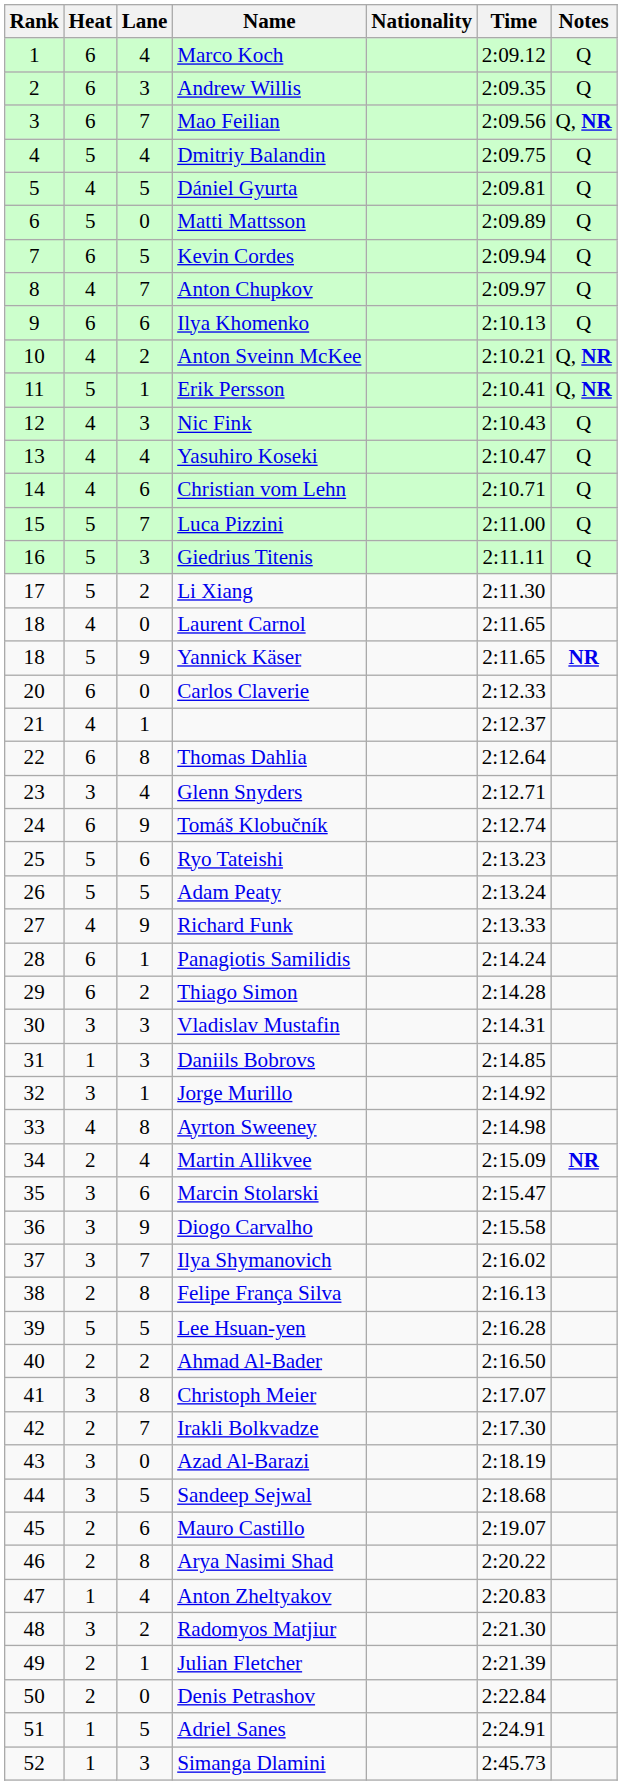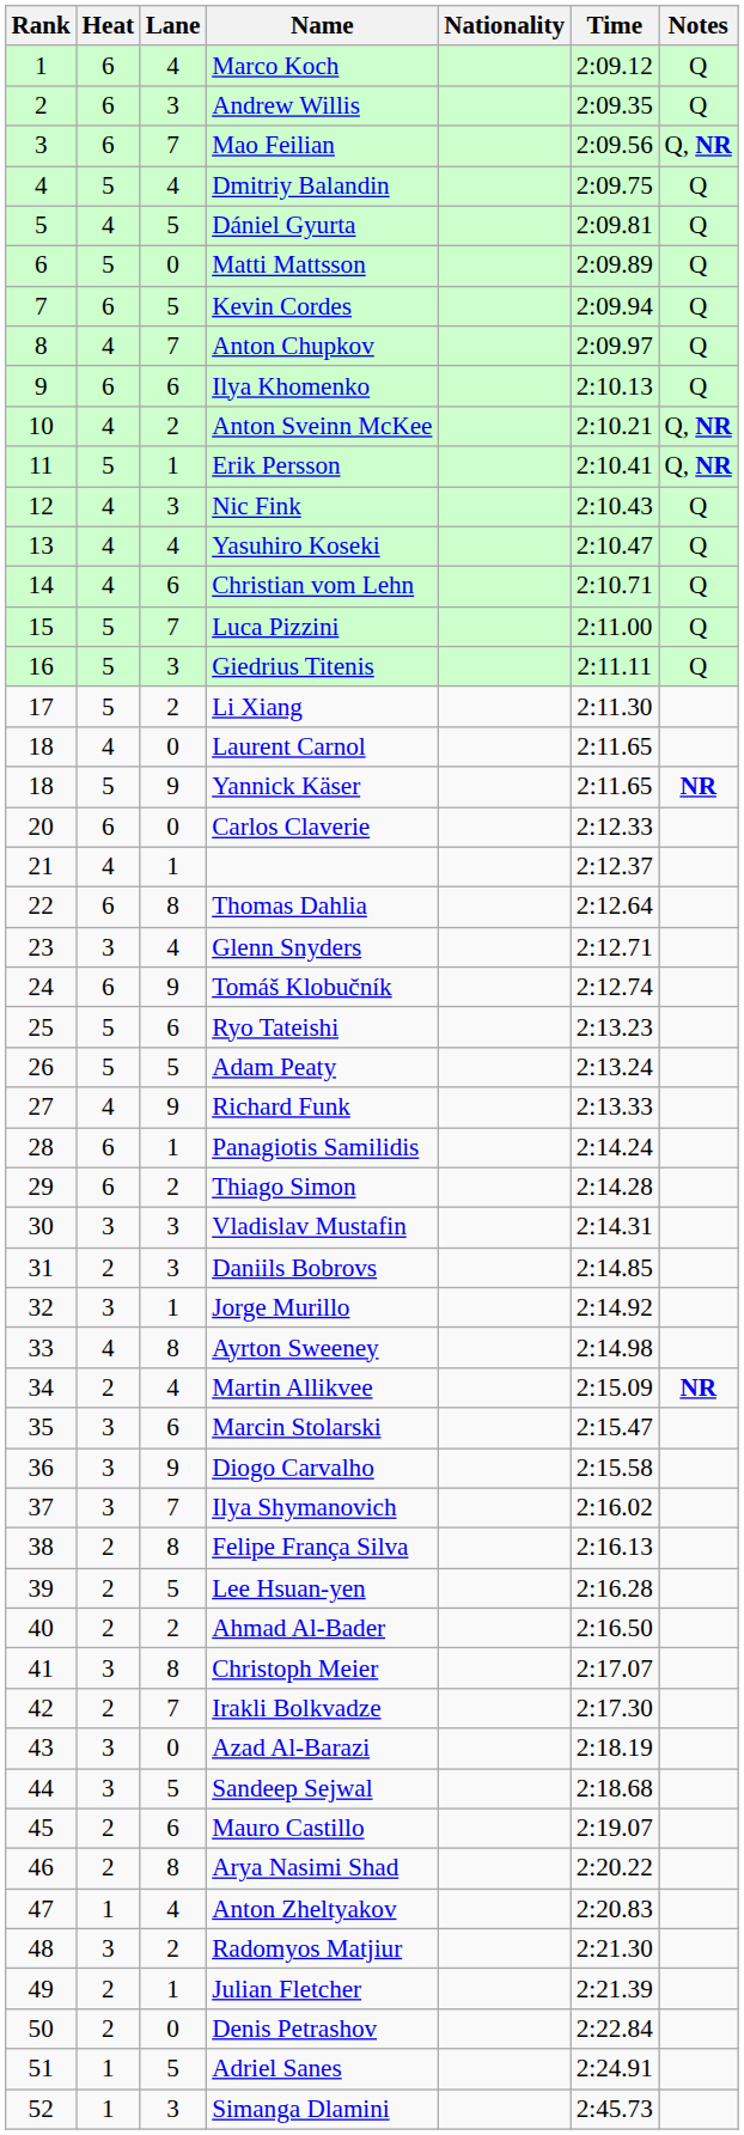 <table class="wikitable sortable" style="text-align:center">
 <tr>
 <th>Rank</th>
 <th>Heat</th>
 <th>Lane</th>
 <th>Name</th>
 <th>Nationality</th>
 <th>Time</th>
 <th>Notes</th>
 </tr>
 <tr bgcolor=ccffcc>
 <td>1</td>
 <td>6</td>
 <td>4</td>
 <td align=left><a href='#'>Marco Koch</a></td>
 <td align=left></td>
 <td>2:09.12</td>
 <td>Q</td>
 </tr>
 <tr bgcolor=ccffcc>
 <td>2</td>
 <td>6</td>
 <td>3</td>
 <td align=left><a href='#'>Andrew Willis</a></td>
 <td align=left></td>
 <td>2:09.35</td>
 <td>Q</td>
 </tr>
 <tr bgcolor=ccffcc>
 <td>3</td>
 <td>6</td>
 <td>7</td>
 <td align=left><a href='#'>Mao Feilian</a></td>
 <td align=left></td>
 <td>2:09.56</td>
 <td>Q, <strong><a href='#'>NR</a></strong></td>
 </tr>
 <tr bgcolor=ccffcc>
 <td>4</td>
 <td>5</td>
 <td>4</td>
 <td align=left><a href='#'>Dmitriy Balandin</a></td>
 <td align=left></td>
 <td>2:09.75</td>
 <td>Q</td>
 </tr>
 <tr bgcolor=ccffcc>
 <td>5</td>
 <td>4</td>
 <td>5</td>
 <td align=left><a href='#'>Dániel Gyurta</a></td>
 <td align=left></td>
 <td>2:09.81</td>
 <td>Q</td>
 </tr>
 <tr bgcolor=ccffcc>
 <td>6</td>
 <td>5</td>
 <td>0</td>
 <td align=left><a href='#'>Matti Mattsson</a></td>
 <td align=left></td>
 <td>2:09.89</td>
 <td>Q</td>
 </tr>
 <tr bgcolor=ccffcc>
 <td>7</td>
 <td>6</td>
 <td>5</td>
 <td align=left><a href='#'>Kevin Cordes</a></td>
 <td align=left></td>
 <td>2:09.94</td>
 <td>Q</td>
 </tr>
 <tr bgcolor=ccffcc>
 <td>8</td>
 <td>4</td>
 <td>7</td>
 <td align=left><a href='#'>Anton Chupkov</a></td>
 <td align=left></td>
 <td>2:09.97</td>
 <td>Q</td>
 </tr>
 <tr bgcolor=ccffcc>
 <td>9</td>
 <td>6</td>
 <td>6</td>
 <td align=left><a href='#'>Ilya Khomenko</a></td>
 <td align=left></td>
 <td>2:10.13</td>
 <td>Q</td>
 </tr>
 <tr bgcolor=ccffcc>
 <td>10</td>
 <td>4</td>
 <td>2</td>
 <td align=left><a href='#'>Anton Sveinn McKee</a></td>
 <td align=left></td>
 <td>2:10.21</td>
 <td>Q, <strong><a href='#'>NR</a></strong></td>
 </tr>
 <tr bgcolor=ccffcc>
 <td>11</td>
 <td>5</td>
 <td>1</td>
 <td align=left><a href='#'>Erik Persson</a></td>
 <td align=left></td>
 <td>2:10.41</td>
 <td>Q, <strong><a href='#'>NR</a></strong></td>
 </tr>
 <tr bgcolor=ccffcc>
 <td>12</td>
 <td>4</td>
 <td>3</td>
 <td align=left><a href='#'>Nic Fink</a></td>
 <td align=left></td>
 <td>2:10.43</td>
 <td>Q</td>
 </tr>
 <tr bgcolor=ccffcc>
 <td>13</td>
 <td>4</td>
 <td>4</td>
 <td align=left><a href='#'>Yasuhiro Koseki</a></td>
 <td align=left></td>
 <td>2:10.47</td>
 <td>Q</td>
 </tr>
 <tr bgcolor=ccffcc>
 <td>14</td>
 <td>4</td>
 <td>6</td>
 <td align=left><a href='#'>Christian vom Lehn</a></td>
 <td align=left></td>
 <td>2:10.71</td>
 <td>Q</td>
 </tr>
 <tr bgcolor=ccffcc>
 <td>15</td>
 <td>5</td>
 <td>7</td>
 <td align=left><a href='#'>Luca Pizzini</a></td>
 <td align=left></td>
 <td>2:11.00</td>
 <td>Q</td>
 </tr>
 <tr bgcolor=ccffcc>
 <td>16</td>
 <td>5</td>
 <td>3</td>
 <td align=left><a href='#'>Giedrius Titenis</a></td>
 <td align=left></td>
 <td>2:11.11</td>
 <td>Q</td>
 </tr>
 <tr>
 <td>17</td>
 <td>5</td>
 <td>2</td>
 <td align=left><a href='#'>Li Xiang</a></td>
 <td align=left></td>
 <td>2:11.30</td>
 <td></td>
 </tr>
 <tr>
 <td>18</td>
 <td>4</td>
 <td>0</td>
 <td align=left><a href='#'>Laurent Carnol</a></td>
 <td align=left></td>
 <td>2:11.65</td>
 <td></td>
 </tr>
 <tr>
 <td>18</td>
 <td>5</td>
 <td>9</td>
 <td align=left><a href='#'>Yannick Käser</a></td>
 <td align=left></td>
 <td>2:11.65</td>
 <td><strong><a href='#'>NR</a></strong></td>
 </tr>
 <tr>
 <td>20</td>
 <td>6</td>
 <td>0</td>
 <td align=left><a href='#'>Carlos Claverie</a></td>
 <td align=left></td>
 <td>2:12.33</td>
 <td></td>
 </tr>
 <tr>
 <td>21</td>
 <td>4</td>
 <td>1</td>
 <td align=left></td>
 <td align=left></td>
 <td>2:12.37</td>
 <td></td>
 </tr>
 <tr>
 <td>22</td>
 <td>6</td>
 <td>8</td>
 <td align=left><a href='#'>Thomas Dahlia</a></td>
 <td align=left></td>
 <td>2:12.64</td>
 <td></td>
 </tr>
 <tr>
 <td>23</td>
 <td>3</td>
 <td>4</td>
 <td align=left><a href='#'>Glenn Snyders</a></td>
 <td align=left></td>
 <td>2:12.71</td>
 <td></td>
 </tr>
 <tr>
 <td>24</td>
 <td>6</td>
 <td>9</td>
 <td align=left><a href='#'>Tomáš Klobučník</a></td>
 <td align=left></td>
 <td>2:12.74</td>
 <td></td>
 </tr>
 <tr>
 <td>25</td>
 <td>5</td>
 <td>6</td>
 <td align=left><a href='#'>Ryo Tateishi</a></td>
 <td align=left></td>
 <td>2:13.23</td>
 <td></td>
 </tr>
 <tr>
 <td>26</td>
 <td>5</td>
 <td>5</td>
 <td align=left><a href='#'>Adam Peaty</a></td>
 <td align=left></td>
 <td>2:13.24</td>
 <td></td>
 </tr>
 <tr>
 <td>27</td>
 <td>4</td>
 <td>9</td>
 <td align=left><a href='#'>Richard Funk</a></td>
 <td align=left></td>
 <td>2:13.33</td>
 <td></td>
 </tr>
 <tr>
 <td>28</td>
 <td>6</td>
 <td>1</td>
 <td align=left><a href='#'>Panagiotis Samilidis</a></td>
 <td align=left></td>
 <td>2:14.24</td>
 <td></td>
 </tr>
 <tr>
 <td>29</td>
 <td>6</td>
 <td>2</td>
 <td align=left><a href='#'>Thiago Simon</a></td>
 <td align=left></td>
 <td>2:14.28</td>
 <td></td>
 </tr>
 <tr>
 <td>30</td>
 <td>3</td>
 <td>3</td>
 <td align=left><a href='#'>Vladislav Mustafin</a></td>
 <td align=left></td>
 <td>2:14.31</td>
 <td></td>
 </tr>
 <tr>
 <td>31</td>
-<td>1</td>
+<td>2</td>
 <td>3</td>
 <td align=left><a href='#'>Daniils Bobrovs</a></td>
 <td align=left></td>
 <td>2:14.85</td>
 <td></td>
 </tr>
 <tr>
 <td>32</td>
 <td>3</td>
 <td>1</td>
 <td align=left><a href='#'>Jorge Murillo</a></td>
 <td align=left></td>
 <td>2:14.92</td>
 <td></td>
 </tr>
 <tr>
 <td>33</td>
 <td>4</td>
 <td>8</td>
 <td align=left><a href='#'>Ayrton Sweeney</a></td>
 <td align=left></td>
 <td>2:14.98</td>
 <td></td>
 </tr>
 <tr>
 <td>34</td>
 <td>2</td>
 <td>4</td>
 <td align=left><a href='#'>Martin Allikvee</a></td>
 <td align=left></td>
 <td>2:15.09</td>
 <td><strong><a href='#'>NR</a></strong></td>
 </tr>
 <tr>
 <td>35</td>
 <td>3</td>
 <td>6</td>
 <td align=left><a href='#'>Marcin Stolarski</a></td>
 <td align=left></td>
 <td>2:15.47</td>
 <td></td>
 </tr>
 <tr>
 <td>36</td>
 <td>3</td>
 <td>9</td>
 <td align=left><a href='#'>Diogo Carvalho</a></td>
 <td align=left></td>
 <td>2:15.58</td>
 <td></td>
 </tr>
 <tr>
 <td>37</td>
 <td>3</td>
 <td>7</td>
 <td align=left><a href='#'>Ilya Shymanovich</a></td>
 <td align=left></td>
 <td>2:16.02</td>
 <td></td>
 </tr>
 <tr>
 <td>38</td>
 <td>2</td>
 <td>8</td>
 <td align=left><a href='#'>Felipe França Silva</a></td>
 <td align=left></td>
 <td>2:16.13</td>
 <td></td>
 </tr>
 <tr>
 <td>39</td>
-<td>5</td>
+<td>2</td>
 <td>5</td>
 <td align=left><a href='#'>Lee Hsuan-yen</a></td>
 <td align=left></td>
 <td>2:16.28</td>
 <td></td>
 </tr>
 <tr>
 <td>40</td>
 <td>2</td>
 <td>2</td>
 <td align=left><a href='#'>Ahmad Al-Bader</a></td>
 <td align=left></td>
 <td>2:16.50</td>
 <td></td>
 </tr>
 <tr>
 <td>41</td>
 <td>3</td>
 <td>8</td>
 <td align=left><a href='#'>Christoph Meier</a></td>
 <td align=left></td>
 <td>2:17.07</td>
 <td></td>
 </tr>
 <tr>
 <td>42</td>
 <td>2</td>
 <td>7</td>
 <td align=left><a href='#'>Irakli Bolkvadze</a></td>
 <td align=left></td>
 <td>2:17.30</td>
 <td></td>
 </tr>
 <tr>
 <td>43</td>
 <td>3</td>
 <td>0</td>
 <td align=left><a href='#'>Azad Al-Barazi</a></td>
 <td align=left></td>
 <td>2:18.19</td>
 <td></td>
 </tr>
 <tr>
 <td>44</td>
 <td>3</td>
 <td>5</td>
 <td align=left><a href='#'>Sandeep Sejwal</a></td>
 <td align=left></td>
 <td>2:18.68</td>
 <td></td>
 </tr>
 <tr>
 <td>45</td>
 <td>2</td>
 <td>6</td>
 <td align=left><a href='#'>Mauro Castillo</a></td>
 <td align=left></td>
 <td>2:19.07</td>
 <td></td>
 </tr>
 <tr>
 <td>46</td>
 <td>2</td>
 <td>8</td>
 <td align=left><a href='#'>Arya Nasimi Shad</a></td>
 <td align=left></td>
 <td>2:20.22</td>
 <td></td>
 </tr>
 <tr>
 <td>47</td>
 <td>1</td>
 <td>4</td>
 <td align=left><a href='#'>Anton Zheltyakov</a></td>
 <td align=left></td>
 <td>2:20.83</td>
 <td></td>
 </tr>
 <tr>
 <td>48</td>
 <td>3</td>
 <td>2</td>
 <td align=left><a href='#'>Radomyos Matjiur</a></td>
 <td align=left></td>
 <td>2:21.30</td>
 <td></td>
 </tr>
 <tr>
 <td>49</td>
 <td>2</td>
 <td>1</td>
 <td align=left><a href='#'>Julian Fletcher</a></td>
 <td align=left></td>
 <td>2:21.39</td>
 <td></td>
 </tr>
 <tr>
 <td>50</td>
 <td>2</td>
 <td>0</td>
 <td align=left><a href='#'>Denis Petrashov</a></td>
 <td align=left></td>
 <td>2:22.84</td>
 <td></td>
 </tr>
 <tr>
 <td>51</td>
 <td>1</td>
 <td>5</td>
 <td align=left><a href='#'>Adriel Sanes</a></td>
 <td align=left></td>
 <td>2:24.91</td>
 <td></td>
 </tr>
 <tr>
 <td>52</td>
 <td>1</td>
 <td>3</td>
 <td align=left><a href='#'>Simanga Dlamini</a></td>
 <td align=left></td>
 <td>2:45.73</td>
 <td></td>
 </tr>
 </table>
